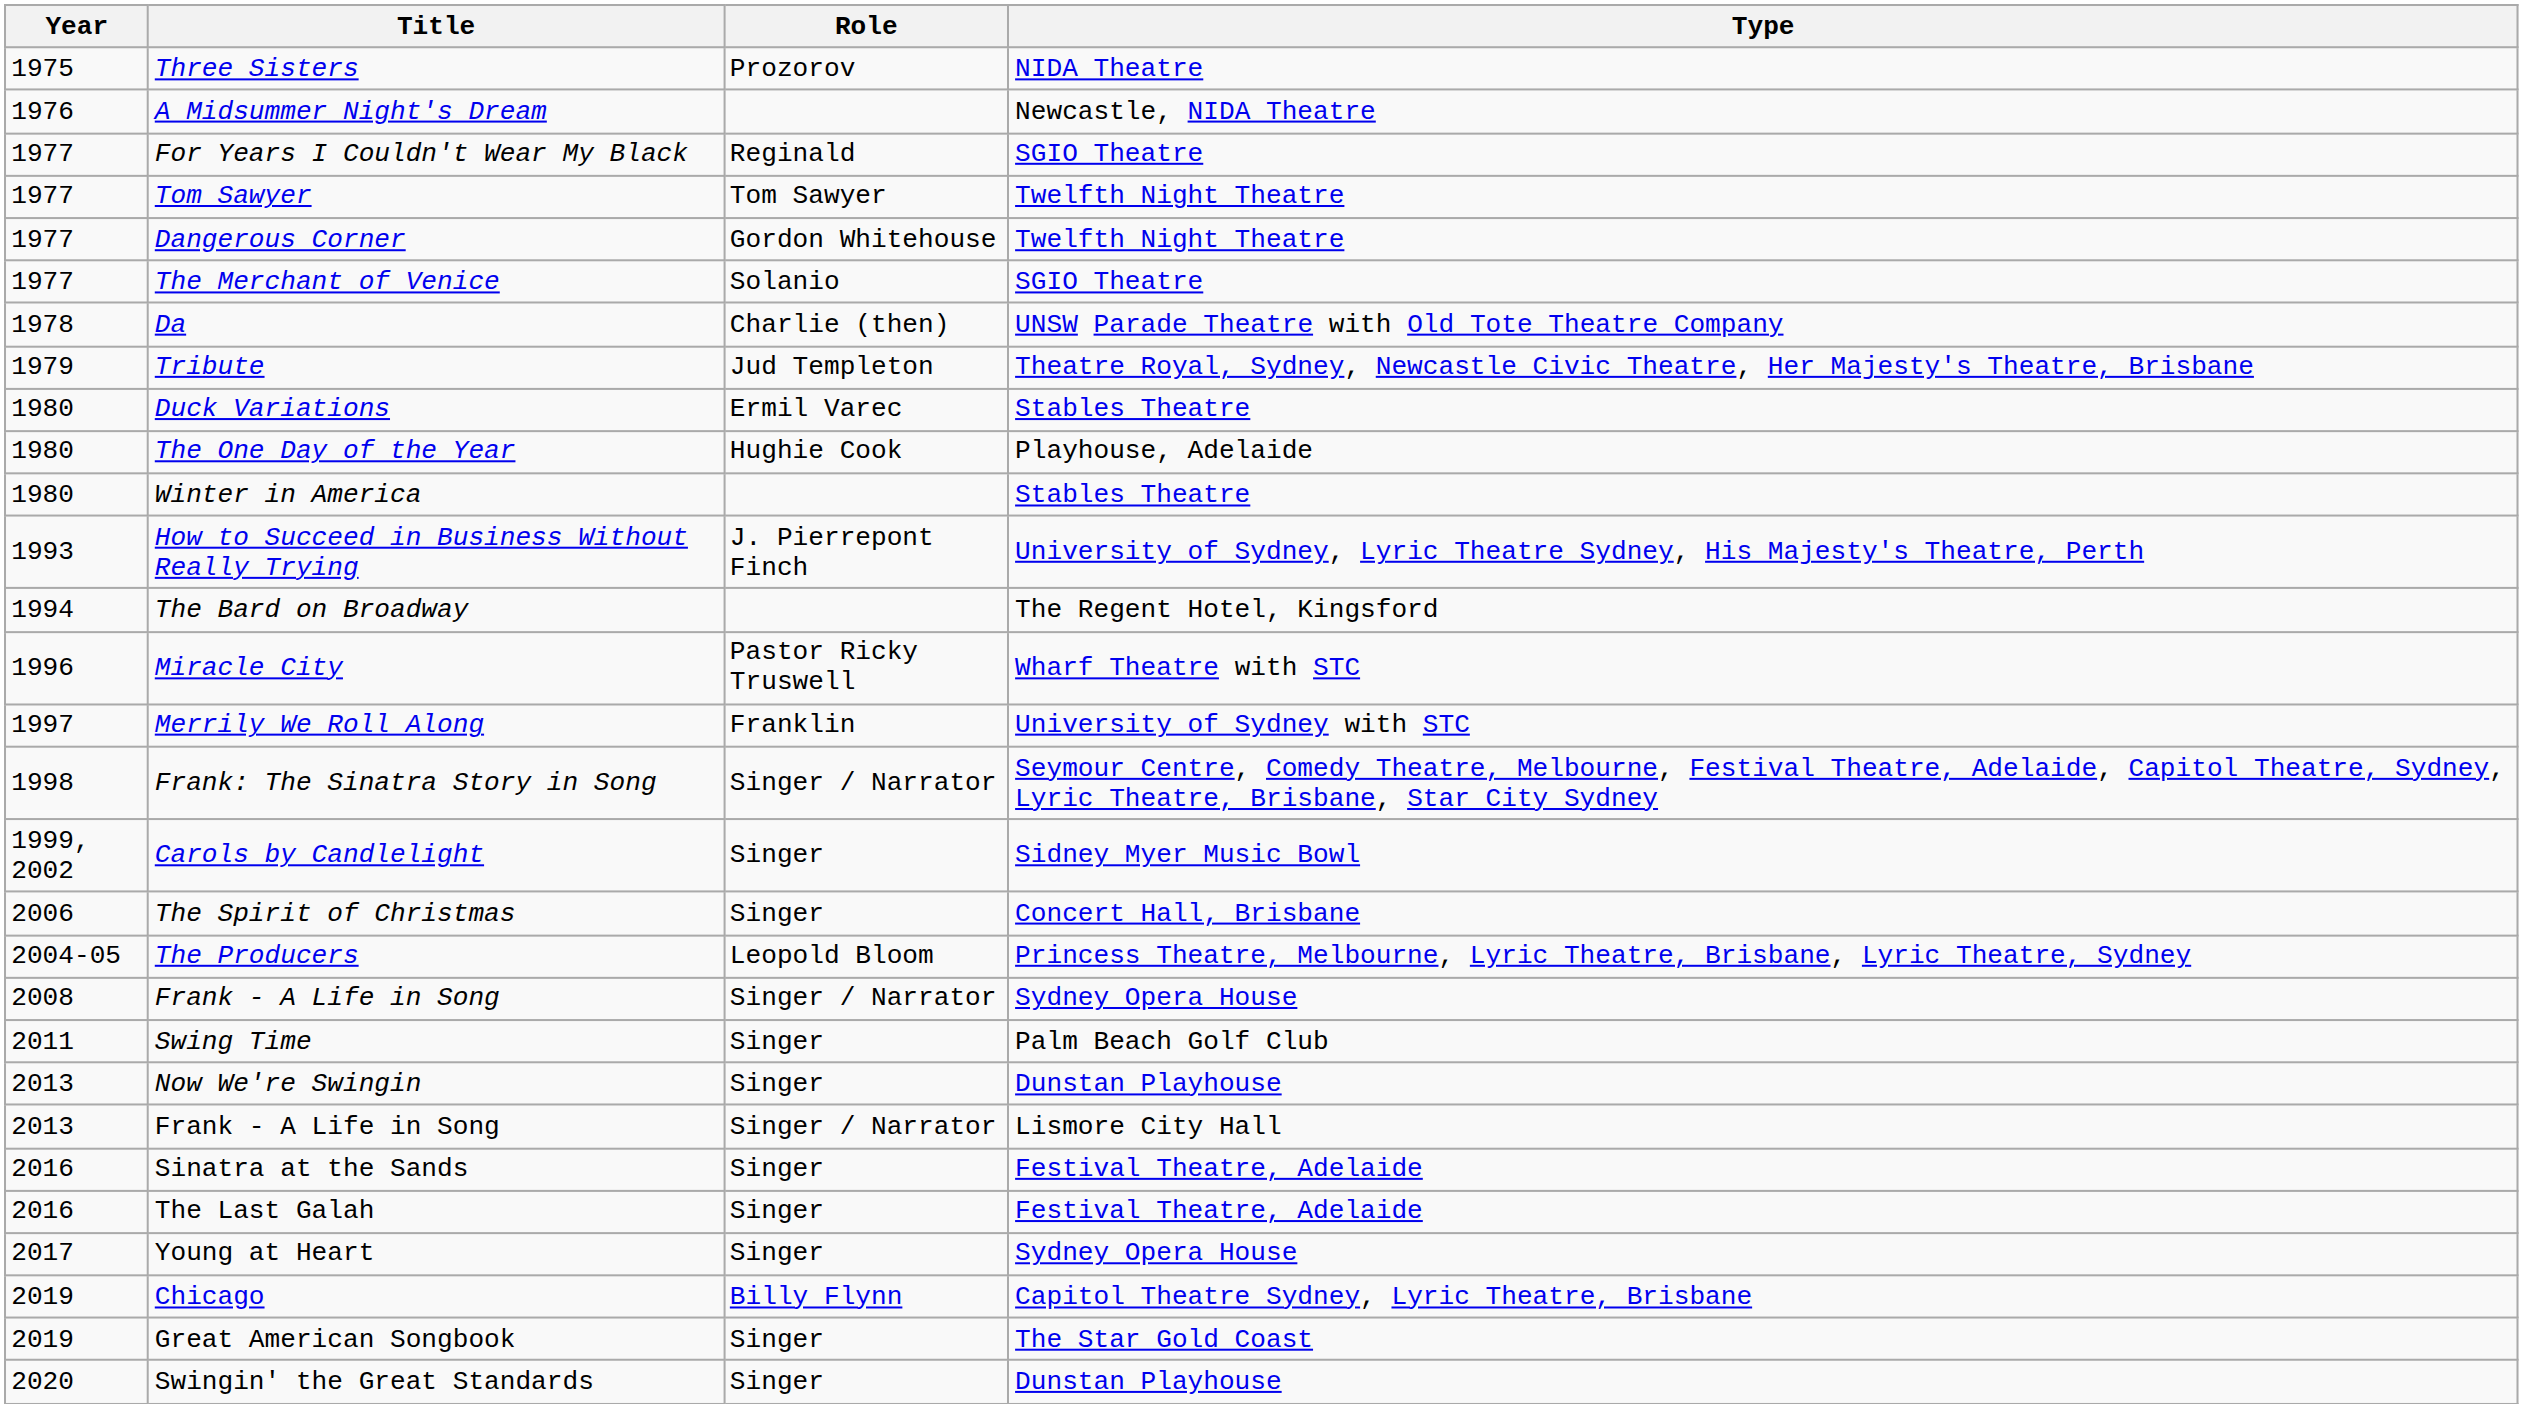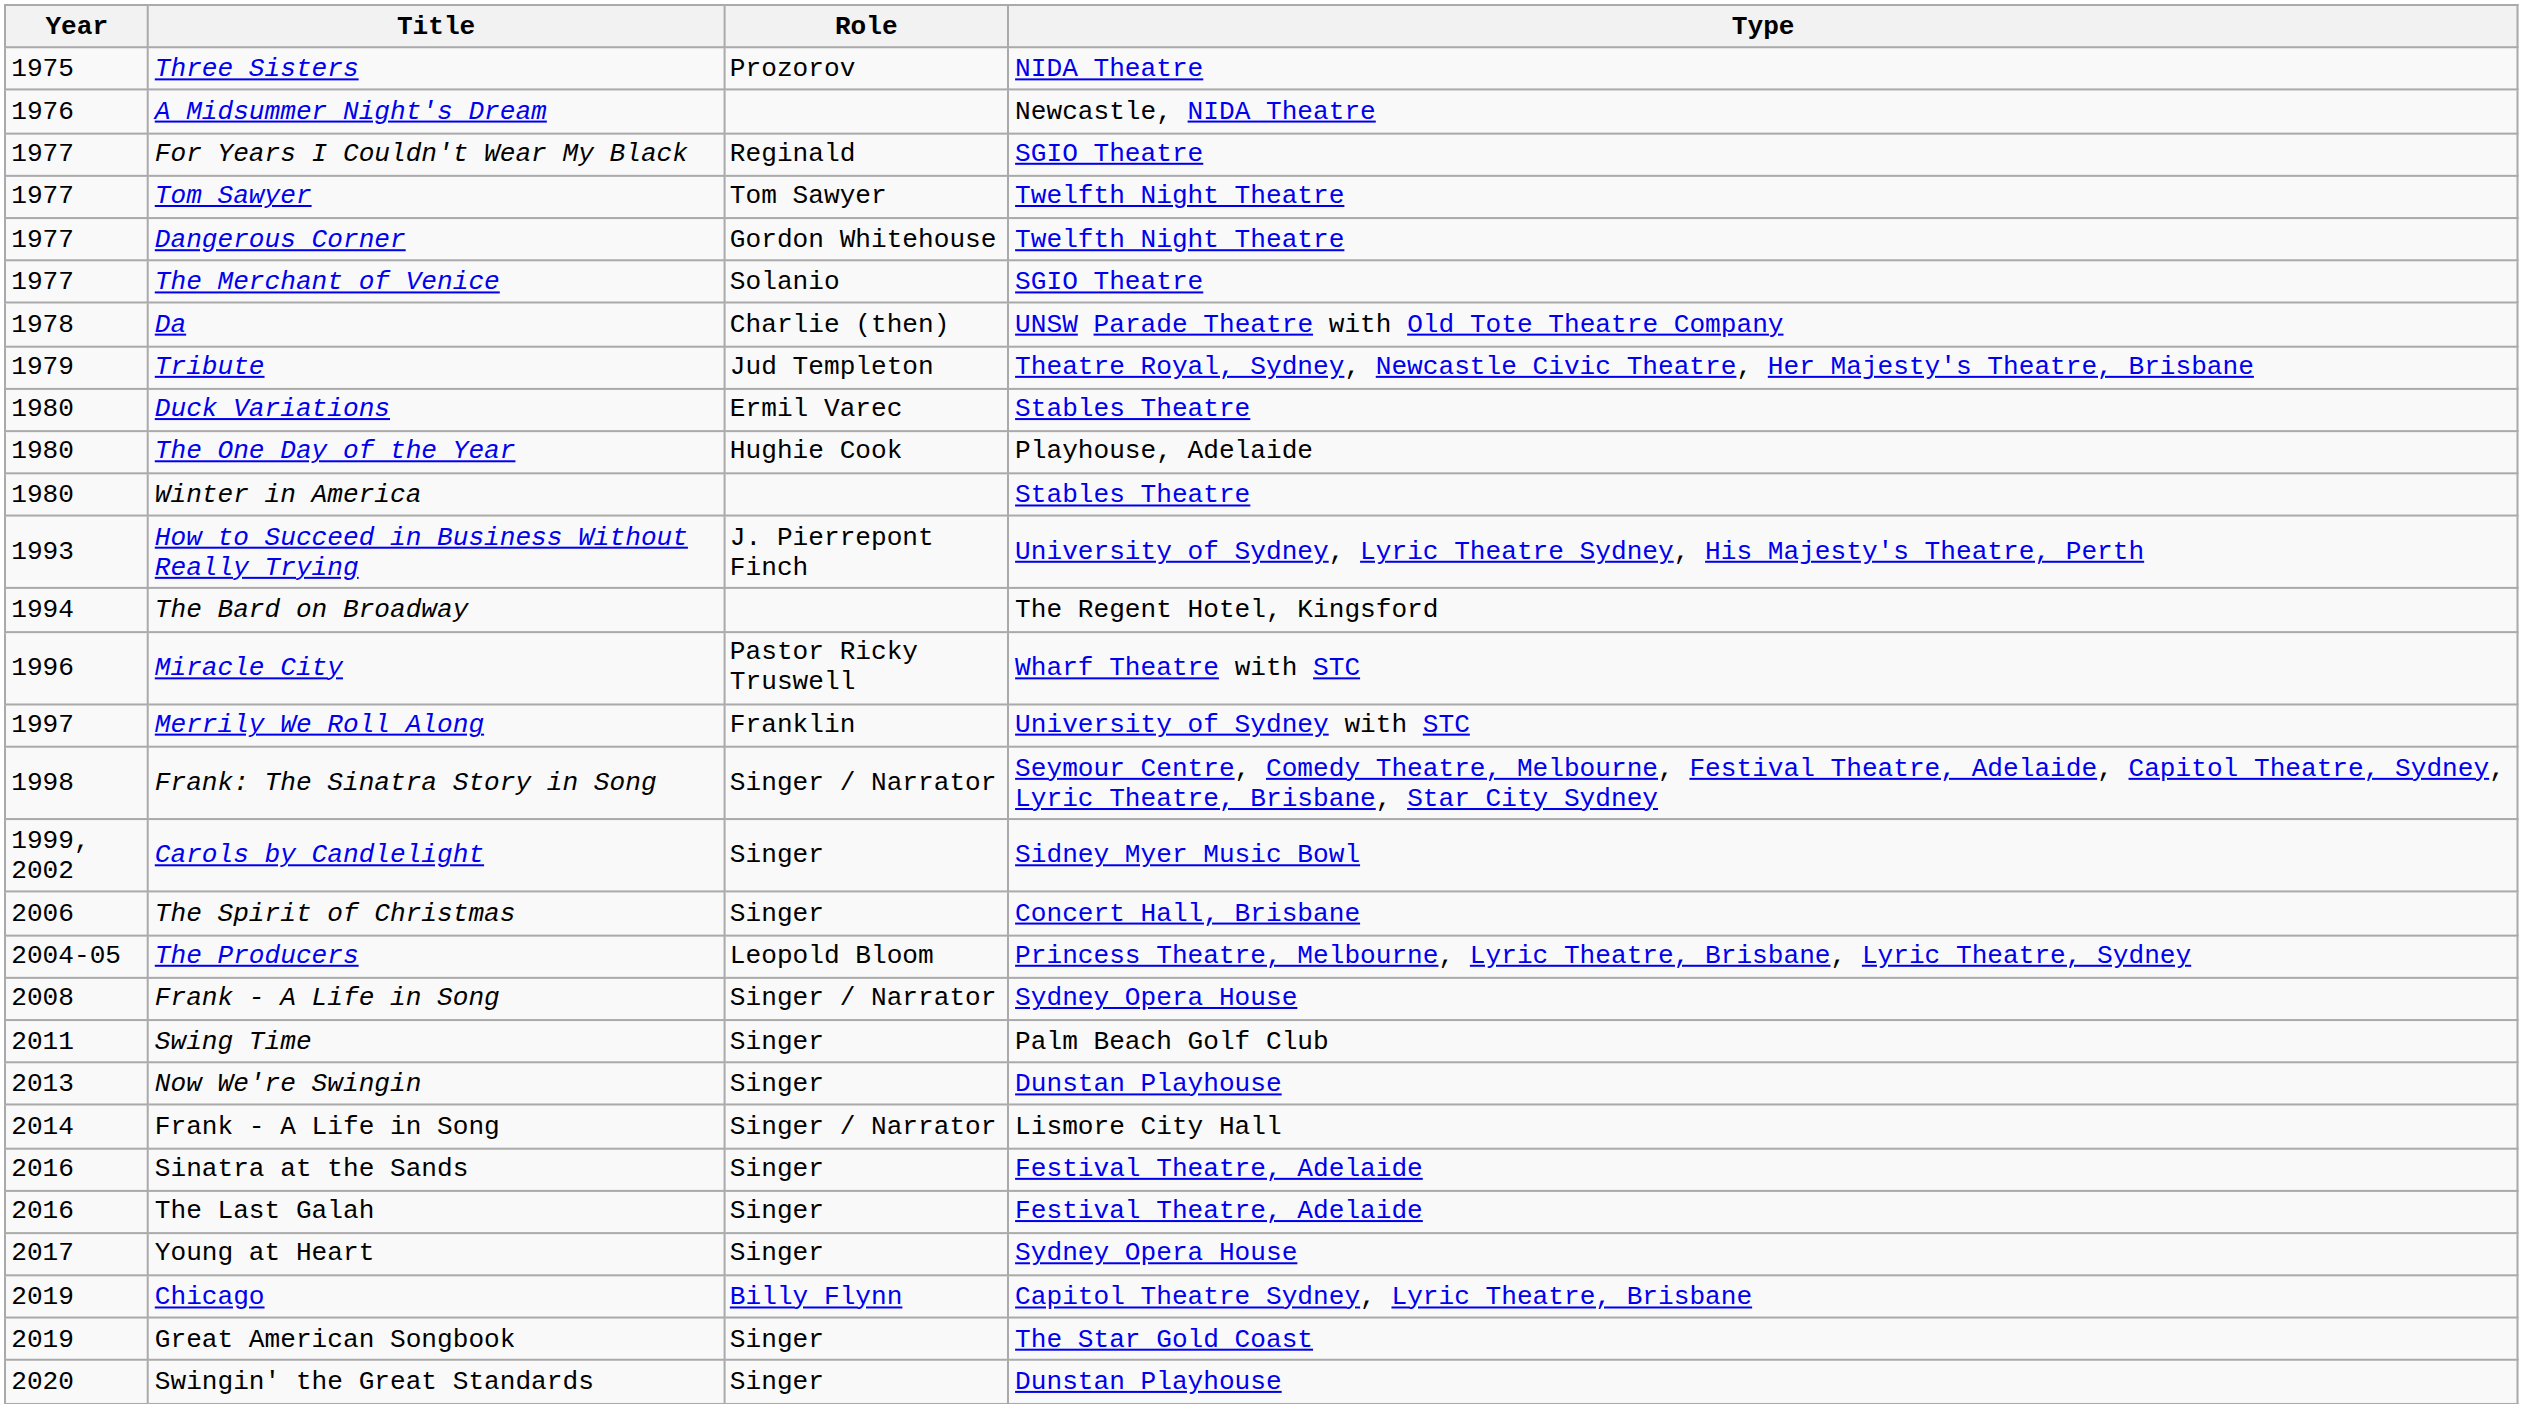 <table class="wikitable sortable">
 <tr>
 <th>Year</th>
 <th>Title</th>
 <th>Role</th>
 <th>Type</th>
 </tr>
 <tr>
 <td>1975</td>
 <td><em><a href='#'>Three Sisters</a></em></td>
 <td>Prozorov</td>
 <td><a href='#'>NIDA Theatre</a></td>
 </tr>
 <tr>
 <td>1976</td>
 <td><em><a href='#'>A Midsummer Night's Dream</a></em></td>
 <td></td>
 <td>Newcastle, <a href='#'>NIDA Theatre</a></td>
 </tr>
 <tr>
 <td>1977</td>
 <td><em>For Years I Couldn't Wear My Black</em></td>
 <td>Reginald</td>
 <td><a href='#'>SGIO Theatre</a></td>
 </tr>
 <tr>
 <td>1977</td>
 <td><em><a href='#'>Tom Sawyer</a></em></td>
 <td>Tom Sawyer</td>
 <td><a href='#'>Twelfth Night Theatre</a></td>
 </tr>
 <tr>
 <td>1977</td>
 <td><em><a href='#'>Dangerous Corner</a></em></td>
 <td>Gordon Whitehouse</td>
 <td><a href='#'>Twelfth Night Theatre</a></td>
 </tr>
 <tr>
 <td>1977</td>
 <td><em><a href='#'>The Merchant of Venice</a></em></td>
 <td>Solanio</td>
 <td><a href='#'>SGIO Theatre</a></td>
 </tr>
 <tr>
 <td>1978</td>
 <td><em><a href='#'>Da</a></em></td>
 <td>Charlie (then)</td>
 <td><a href='#'>UNSW</a> <a href='#'>Parade Theatre</a> with <a href='#'>Old Tote Theatre Company</a></td>
 </tr>
 <tr>
 <td>1979</td>
 <td><em><a href='#'>Tribute</a></em></td>
 <td>Jud Templeton</td>
 <td><a href='#'>Theatre Royal, Sydney</a>, <a href='#'>Newcastle Civic Theatre</a>, <a href='#'>Her Majesty's Theatre, Brisbane</a></td>
 </tr>
 <tr>
 <td>1980</td>
 <td><em><a href='#'>Duck Variations</a></em></td>
 <td>Ermil Varec</td>
 <td><a href='#'>Stables Theatre</a></td>
 </tr>
 <tr>
 <td>1980</td>
 <td><em><a href='#'>The One Day of the Year</a></em></td>
 <td>Hughie Cook</td>
 <td>Playhouse, Adelaide</td>
 </tr>
 <tr>
 <td>1980</td>
 <td><em>Winter in America</em></td>
 <td></td>
 <td><a href='#'>Stables Theatre</a></td>
 </tr>
 <tr>
 <td>1993</td>
 <td><em><a href='#'>How to Succeed in Business Without Really Trying</a></em></td>
 <td>J. Pierrepont Finch</td>
 <td><a href='#'>University of Sydney</a>, <a href='#'>Lyric Theatre Sydney</a>, <a href='#'>His Majesty's Theatre, Perth</a></td>
 </tr>
 <tr>
 <td>1994</td>
 <td><em>The Bard on Broadway</em></td>
 <td></td>
 <td>The Regent Hotel, Kingsford</td>
 </tr>
 <tr>
 <td>1996</td>
 <td><em><a href='#'>Miracle City</a></em></td>
 <td>Pastor Ricky Truswell</td>
 <td><a href='#'>Wharf Theatre</a> with <a href='#'>STC</a></td>
 </tr>
 <tr>
 <td>1997</td>
 <td><em><a href='#'>Merrily We Roll Along</a></em></td>
 <td>Franklin</td>
 <td><a href='#'>University of Sydney</a> with <a href='#'>STC</a></td>
 </tr>
 <tr>
 <td>1998</td>
 <td><em>Frank: The Sinatra Story in Song</em></td>
 <td>Singer / Narrator</td>
 <td><a href='#'>Seymour Centre</a>, <a href='#'>Comedy Theatre, Melbourne</a>, <a href='#'>Festival Theatre, Adelaide</a>, <a href='#'>Capitol Theatre, Sydney</a>, <a href='#'>Lyric Theatre, Brisbane</a>, <a href='#'>Star City Sydney</a></td>
 </tr>
 <tr>
 <td>1999, 2002</td>
 <td><em><a href='#'>Carols by Candlelight</a></em></td>
 <td>Singer</td>
 <td><a href='#'>Sidney Myer Music Bowl</a></td>
 </tr>
 <tr>
 <td>2006</td>
 <td><em>The Spirit of Christmas</em></td>
 <td>Singer</td>
 <td><a href='#'>Concert Hall, Brisbane</a></td>
 </tr>
 <tr>
 <td>2004-05</td>
 <td><em><a href='#'>The Producers</a></em></td>
 <td>Leopold Bloom</td>
 <td><a href='#'>Princess Theatre, Melbourne</a>, <a href='#'>Lyric Theatre, Brisbane</a>, <a href='#'>Lyric Theatre, Sydney</a></td>
 </tr>
 <tr>
 <td>2008</td>
 <td><em>Frank - A Life in Song</em></td>
 <td>Singer /  Narrator</td>
 <td><a href='#'>Sydney Opera House</a></td>
 </tr>
 <tr>
 <td>2011</td>
 <td><em>Swing Time</em></td>
 <td>Singer</td>
 <td>Palm Beach Golf Club</td>
 </tr>
 <tr>
 <td>2013</td>
 <td><em>Now We're Swingin<strong></td>
 <td>Singer</td>
 <td><a href='#'>Dunstan Playhouse</a></td>
 </tr>
 <tr>
-<td>2013</td>
+<td>2014</td>
 <td></em>Frank - A Life in Song<em></td>
 <td>Singer /  Narrator</td>
 <td>Lismore City Hall</td>
 </tr>
 <tr>
 <td>2016</td>
 <td></em>Sinatra at the Sands<em></td>
 <td>Singer</td>
 <td><a href='#'>Festival Theatre, Adelaide</a></td>
 </tr>
 <tr>
 <td>2016</td>
 <td></em>The Last Galah<em></td>
 <td>Singer</td>
 <td><a href='#'>Festival Theatre, Adelaide</a></td>
 </tr>
 <tr>
 <td>2017</td>
 <td></em>Young at Heart<em></td>
 <td>Singer</td>
 <td><a href='#'>Sydney Opera House</a></td>
 </tr>
 <tr>
 <td>2019</td>
 <td></em><a href='#'>Chicago</a><em></td>
 <td><a href='#'>Billy Flynn</a></td>
 <td><a href='#'>Capitol Theatre Sydney</a>, <a href='#'>Lyric Theatre, Brisbane</a></td>
 </tr>
 <tr>
 <td>2019</td>
 <td></em>Great American Songbook<em></td>
 <td>Singer</td>
 <td><a href='#'>The Star Gold Coast</a></td>
 </tr>
 <tr>
 <td>2020</td>
 <td></em>Swingin' the Great Standards<em></td>
 <td>Singer</td>
 <td><a href='#'>Dunstan Playhouse</a></td>
 </tr>
 </table>
